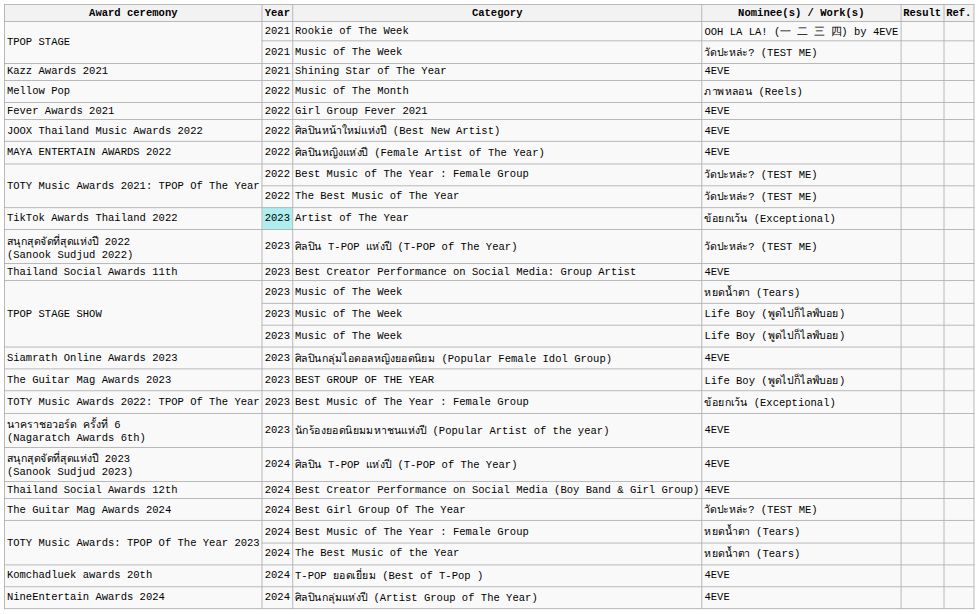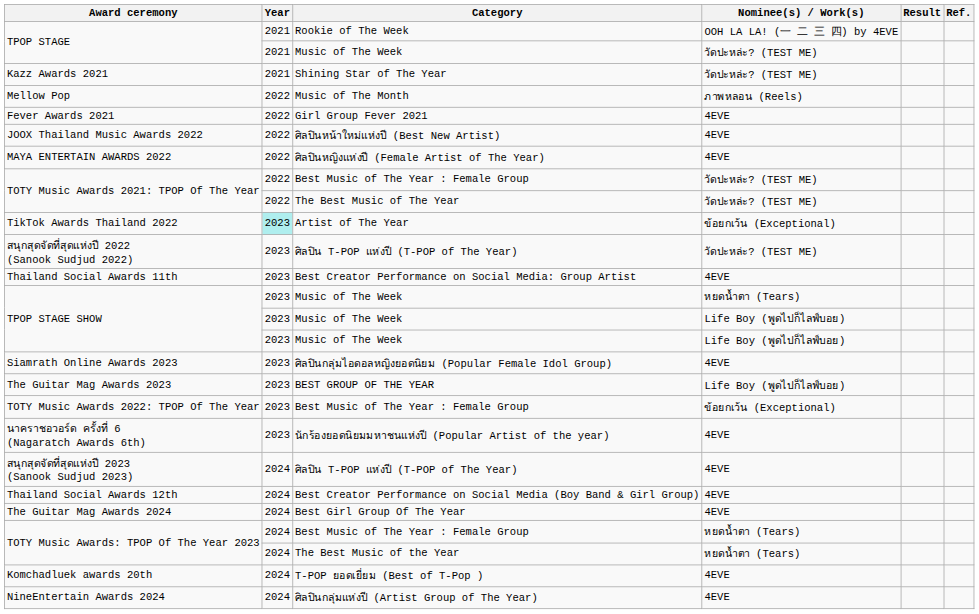 <table class="wikitable sortable">
 <tr>
 <th>Award ceremony</th>
 <th>Year</th>
 <th>Category</th>
 <th>Nominee(s) / Work(s)</th>
 <th>Result</th>
 <th><abbr>Ref.</abbr></th>
 </tr>
 <tr>
 <td rowspan="2">TPOP STAGE</td>
 <td>2021</td>
 <td>Rookie of The Week</td>
 <td rowspan="1">OOH LA LA! (一 二 三 四) by 4EVE</td>
 <td></td>
 <td></td>
 </tr>
 <tr>
 <td>2021</td>
 <td>Music of The Week</td>
 <td rowspan="1">วัดปะหล่ะ? (TEST ME)</td>
 <td></td>
 <td></td>
 </tr>
 <tr>
 <td rowspan="1">Kazz Awards 2021</td>
 <td>2021</td>
 <td>Shining Star of The Year</td>
-<td>4EVE</td>
+<td rowspan="1">วัดปะหล่ะ? (TEST ME)</td>
 <td></td>
 <td></td>
 </tr>
 <tr>
 <td rowspan="1">Mellow Pop</td>
 <td>2022</td>
 <td>Music of The Month</td>
 <td>ภาพหลอน (Reels)</td>
 <td></td>
 <td></td>
 </tr>
 <tr>
 <td rowspan="1">Fever Awards 2021</td>
 <td>2022</td>
 <td>Girl Group Fever 2021</td>
 <td>4EVE</td>
 <td></td>
 <td></td>
 </tr>
 <tr>
 <td>JOOX Thailand Music Awards 2022</td>
 <td>2022</td>
 <td>ศิลปินหน้าใหม่แห่งปี (Best New Artist)</td>
 <td>4EVE</td>
 <td></td>
 <td></td>
 </tr>
 <tr>
 <td>MAYA ENTERTAIN AWARDS 2022</td>
 <td>2022</td>
 <td>ศิลปินหญิงแห่งปี (Female Artist of The Year)</td>
 <td>4EVE</td>
 <td></td>
 <td></td>
 </tr>
 <tr>
 <td rowspan="2">TOTY Music Awards 2021: TPOP Of The Year</td>
 <td>2022</td>
 <td>Best Music of The Year : Female Group</td>
 <td rowspan="1">วัดปะหล่ะ? (TEST ME)</td>
 <td></td>
 <td></td>
 </tr>
 <tr>
 <td>2022</td>
 <td>The Best Music of The Year</td>
 <td rowspan="1">วัดปะหล่ะ? (TEST ME)</td>
 <td></td>
 <td></td>
 </tr>
 <tr>
 <td>TikTok Awards Thailand 2022</td>
 <td style="background: paleturquoise;">2023</td>
 <td>Artist of The Year</td>
 <td>ข้อยกเว้น (Exceptional)</td>
 <td></td>
 <td></td>
 </tr>
 <tr>
 <td>สนุกสุดจัดที่สุดแห่งปี 2022<br>(Sanook Sudjud 2022)</td>
 <td>2023</td>
 <td>ศิลปิน T-POP แห่งปี (T-POP of The Year)</td>
 <td rowspan="1">วัดปะหล่ะ? (TEST ME)</td>
 <td></td>
 <td></td>
 </tr>
 <tr>
 <td>Thailand Social Awards 11th</td>
 <td>2023</td>
 <td>Best Creator Performance on Social Media: Group Artist</td>
 <td>4EVE</td>
 <td></td>
 <td></td>
 </tr>
 <tr>
 <td rowspan="3">TPOP STAGE SHOW</td>
 <td>2023</td>
 <td>Music of The Week</td>
 <td>หยดน้ำตา (Tears)</td>
 <td></td>
 <td></td>
 </tr>
 <tr>
 <td>2023</td>
 <td>Music of The Week</td>
 <td>Life Boy (พูดไปก็ไลฟ์บอย)</td>
 <td></td>
 <td></td>
 </tr>
 <tr>
 <td>2023</td>
 <td>Music of The Week</td>
 <td>Life Boy (พูดไปก็ไลฟ์บอย)</td>
 <td></td>
 <td></td>
 </tr>
 <tr>
 <td>Siamrath Online Awards 2023</td>
 <td>2023</td>
 <td>ศิลปินกลุ่มไอดอลหญิงยอดนิยม (Popular Female Idol Group)</td>
 <td>4EVE</td>
 <td></td>
 <td></td>
 </tr>
 <tr>
 <td>The Guitar Mag Awards 2023</td>
 <td>2023</td>
 <td>BEST GROUP OF THE YEAR</td>
 <td>Life Boy (พูดไปก็ไลฟ์บอย)</td>
 <td></td>
 <td></td>
 </tr>
 <tr>
 <td>TOTY Music Awards 2022: TPOP Of The Year</td>
 <td>2023</td>
 <td>Best Music of The Year : Female Group</td>
 <td>ข้อยกเว้น (Exceptional)</td>
 <td></td>
 <td></td>
 </tr>
 <tr>
 <td>นาคราชอวอร์ด ครั้งที่ 6<br>(Nagaratch Awards 6th)</td>
 <td>2023</td>
 <td>นักร้องยอดนิยมมหาชนแห่งปี (Popular Artist of the year)</td>
 <td>4EVE</td>
 <td></td>
 <td></td>
 </tr>
 <tr>
 <td>สนุกสุดจัดที่สุดแห่งปี 2023<br>(Sanook Sudjud 2023)</td>
 <td>2024</td>
 <td>ศิลปิน T-POP แห่งปี (T-POP of The Year)</td>
 <td>4EVE</td>
 <td></td>
 <td></td>
 </tr>
 <tr>
 <td>Thailand Social Awards 12th</td>
 <td>2024</td>
 <td>Best Creator Performance on Social Media (Boy Band & Girl Group)</td>
 <td>4EVE</td>
 <td></td>
 <td></td>
 </tr>
 <tr>
 <td>The Guitar Mag Awards 2024</td>
 <td>2024</td>
 <td>Best Girl Group Of The Year</td>
-<td rowspan="1">วัดปะหล่ะ? (TEST ME)</td>
+<td>4EVE</td>
 <td></td>
 <td></td>
 </tr>
 <tr>
 <td rowspan="2">TOTY Music Awards: TPOP Of The Year 2023</td>
 <td>2024</td>
 <td>Best Music of The Year : Female Group</td>
 <td>หยดน้ำตา (Tears)</td>
 <td></td>
 <td></td>
 </tr>
 <tr>
 <td>2024</td>
 <td>The Best Music of the Year</td>
 <td>หยดน้ำตา (Tears)</td>
 <td></td>
 <td></td>
 </tr>
 <tr>
 <td>Komchadluek awards 20th</td>
 <td>2024</td>
 <td>T-POP ยอดเยี่ยม (Best of T-Pop )</td>
 <td>4EVE</td>
 <td></td>
 <td></td>
 </tr>
 <tr>
 <td>NineEntertain Awards 2024</td>
 <td>2024</td>
 <td>ศิลปินกลุ่มแห่งปี (Artist Group of The Year)</td>
 <td>4EVE</td>
 <td></td>
 <td></td>
 </tr>
 </table>
